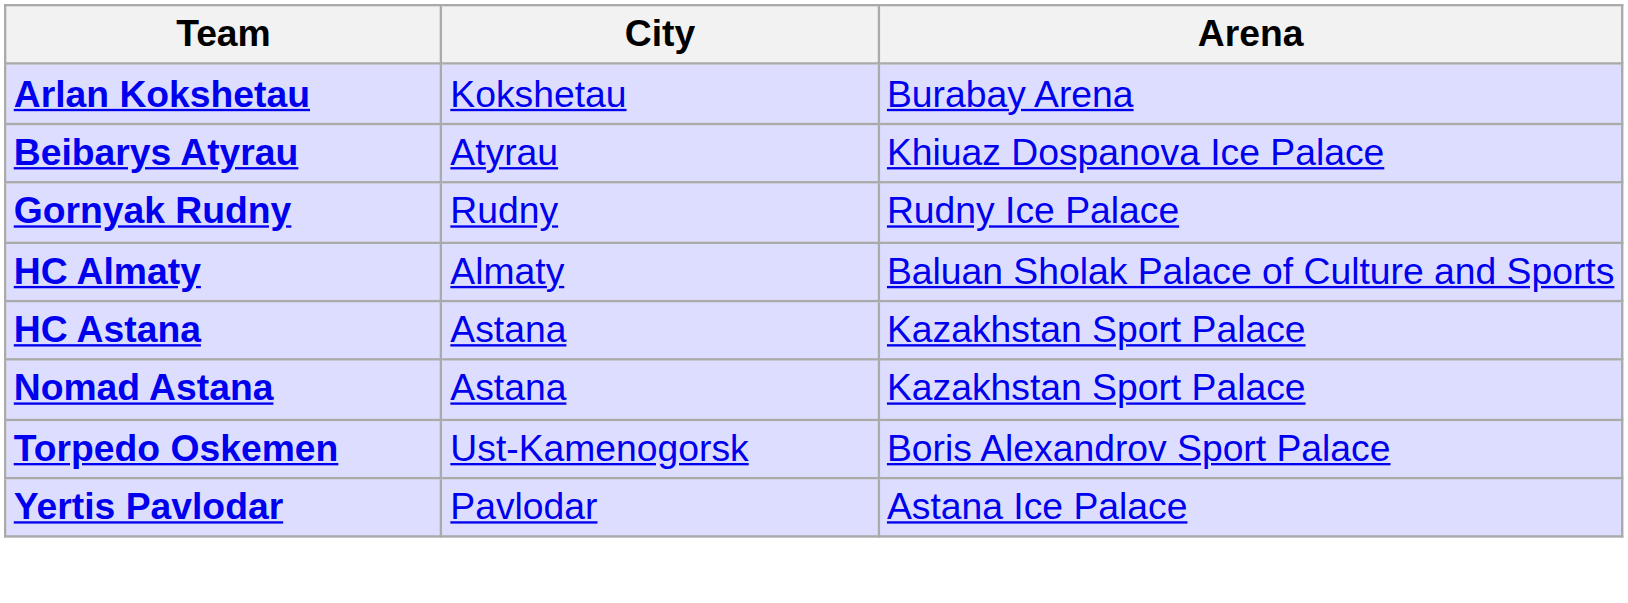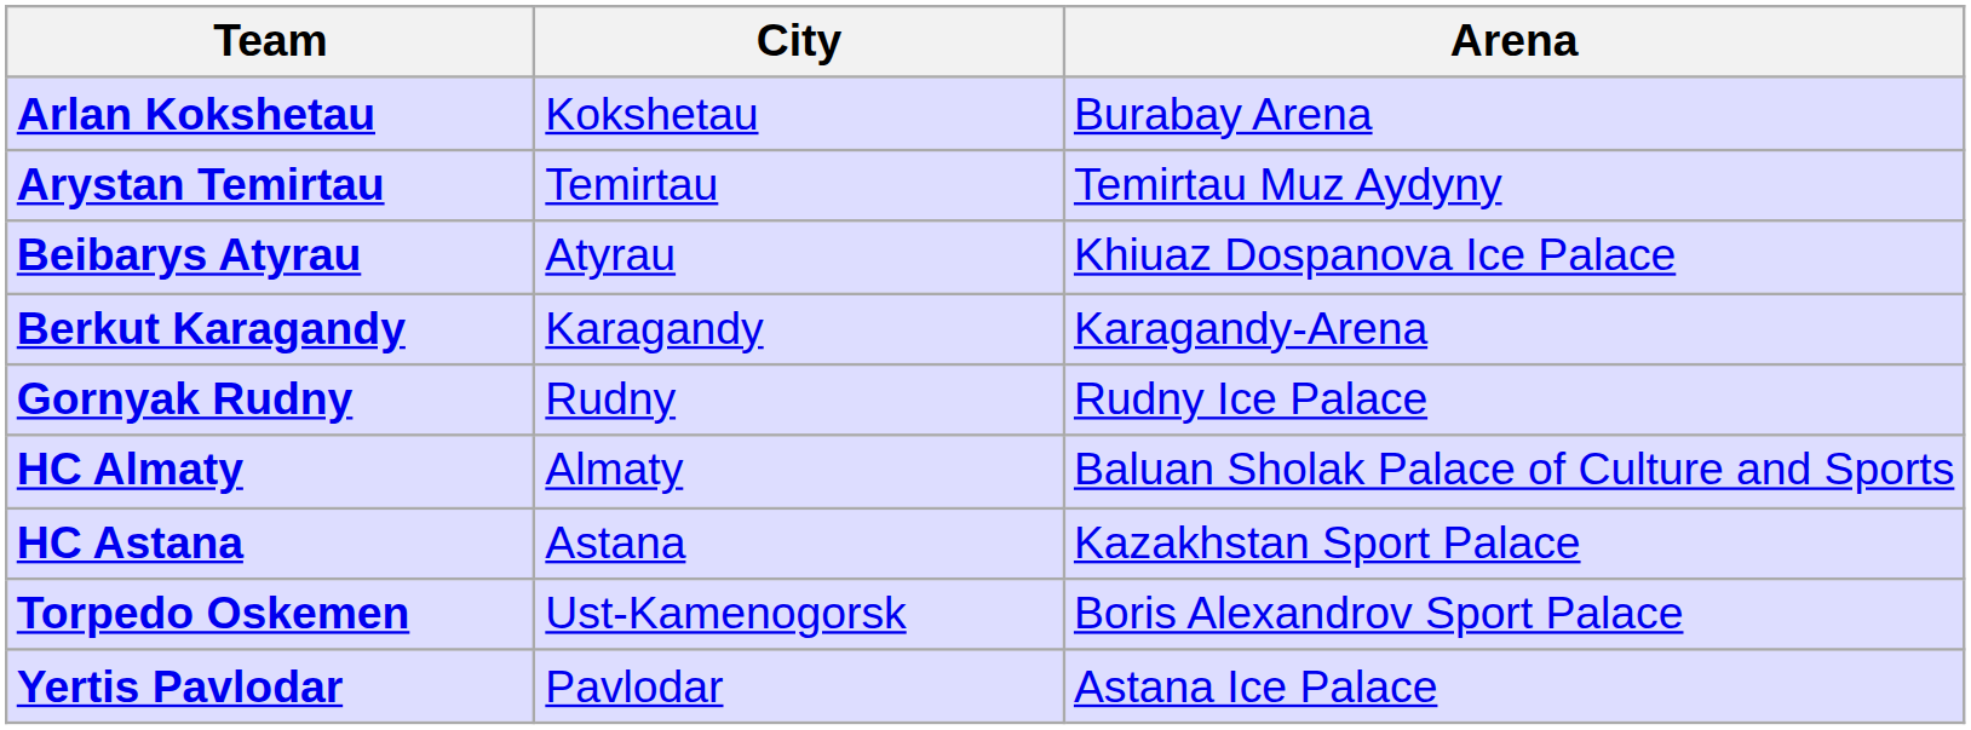 <table class="wikitable">
 <tr>
 <th width="180">Team</th>
 <th width="180">City</th>
 <th>Arena</th>
 </tr>
 <tr style="background-color:#DDDDFF">
 <td><strong><a href='#'>Arlan Kokshetau</a></strong></td>
 <td><a href='#'>Kokshetau</a></td>
 <td><a href='#'>Burabay Arena</a></td>
 </tr>
 <tr style="background-color:#DDDDFF">
+<td><strong><a href='#'>Arystan Temirtau</a></strong></td>
+<td><a href='#'>Temirtau</a></td>
+<td><a href='#'>Temirtau Muz Aydyny</a></td>
+</tr>
+<tr style="background-color:#DDDDFF">
 <td><strong><a href='#'>Beibarys Atyrau</a></strong></td>
 <td><a href='#'>Atyrau</a></td>
 <td><a href='#'>Khiuaz Dospanova Ice Palace</a></td>
+</tr>
+<tr style="background-color:#DDDDFF">
+<td><strong><a href='#'>Berkut Karagandy</a></strong></td>
+<td><a href='#'>Karagandy</a></td>
+<td><a href='#'>Karagandy-Arena</a></td>
 </tr>
 <tr style="background-color:#DDDDFF">
 <td><strong><a href='#'>Gornyak Rudny</a></strong></td>
 <td><a href='#'>Rudny</a></td>
 <td><a href='#'>Rudny Ice Palace</a></td>
 </tr>
 <tr style="background-color:#DDDDFF">
 <td><strong><a href='#'>HC Almaty</a></strong></td>
 <td><a href='#'>Almaty</a></td>
 <td><a href='#'>Baluan Sholak Palace of Culture and Sports</a></td>
 </tr>
 <tr style="background-color:#DDDDFF">
 <td><strong><a href='#'>HC Astana</a></strong></td>
 <td><a href='#'>Astana</a></td>
 <td><a href='#'>Kazakhstan Sport Palace</a></td>
 </tr>
 <tr style="background-color:#DDDDFF">
-<td><strong><a href='#'>Nomad Astana</a></strong></td>
-<td><a href='#'>Astana</a></td>
-<td><a href='#'>Kazakhstan Sport Palace</a></td>
-</tr>
-<tr style="background-color:#DDDDFF">
 <td><strong><a href='#'>Torpedo Oskemen</a></strong></td>
 <td><a href='#'>Ust-Kamenogorsk</a></td>
 <td><a href='#'>Boris Alexandrov Sport Palace</a></td>
 </tr>
 <tr style="background-color:#DDDDFF">
 <td><strong><a href='#'>Yertis Pavlodar</a></strong></td>
 <td><a href='#'>Pavlodar</a></td>
 <td><a href='#'>Astana Ice Palace</a></td>
 </tr>
 </table>
